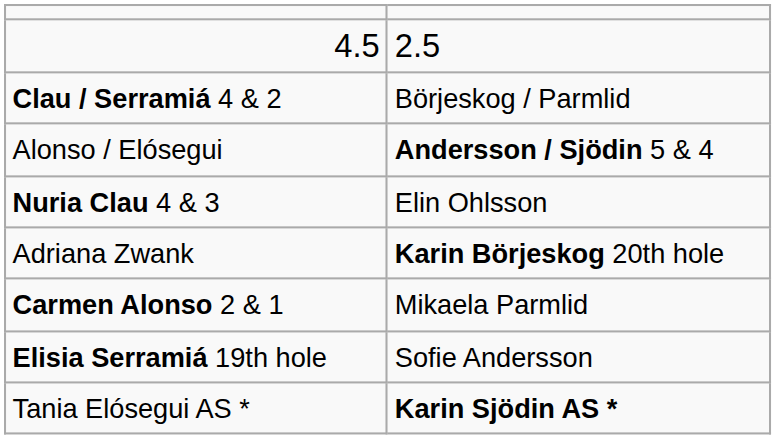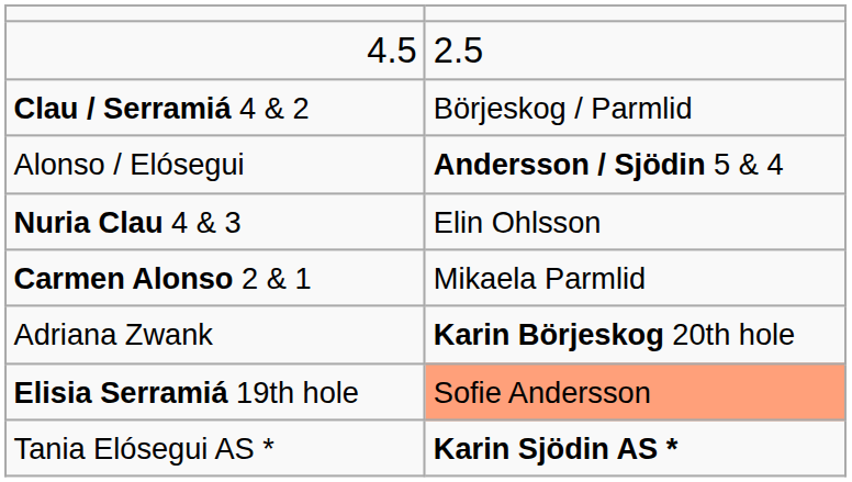 <table class="wikitable">
 <tr>
 <td align="center" width="180"></td>
 <td align="center" width="180"></td>
 </tr>
 <tr>
 <td align="right">4.5</td>
 <td>2.5</td>
 </tr>
 <tr>
 <td><small><strong>Clau / Serramiá</strong> 4 & 2</small></td>
 <td><small>Börjeskog / Parmlid</small></td>
 </tr>
 <tr>
 <td><small>Alonso / Elósegui</small></td>
 <td><small><strong>Andersson / Sjödin</strong> 5 & 4</small></td>
 </tr>
 <tr>
 <td><small><strong>Nuria Clau</strong> 4 & 3</small></td>
 <td><small>Elin Ohlsson</small></td>
 </tr>
 <tr>
+<td><small><strong>Carmen Alonso</strong> 2 & 1</small></td>
+<td><small>Mikaela Parmlid</small></td>
+</tr>
+<tr>
 <td><small>Adriana Zwank</small></td>
 <td><small><strong>Karin Börjeskog</strong> 20th hole</small></td>
 </tr>
 <tr>
-<td><small><strong>Carmen Alonso</strong> 2 & 1</small></td>
-<td><small>Mikaela Parmlid</small></td>
-</tr>
-<tr>
 <td><small><strong>Elisia Serramiá</strong> 19th hole</small></td>
-<td><small>Sofie Andersson</small></td>
+<td style="background: lightsalmon;"><small>Sofie Andersson</small></td>
 </tr>
 <tr>
 <td><small>Tania Elósegui AS *</small></td>
 <td><strong><small>Karin Sjödin AS *</small></strong></td>
 </tr>
 </table>
